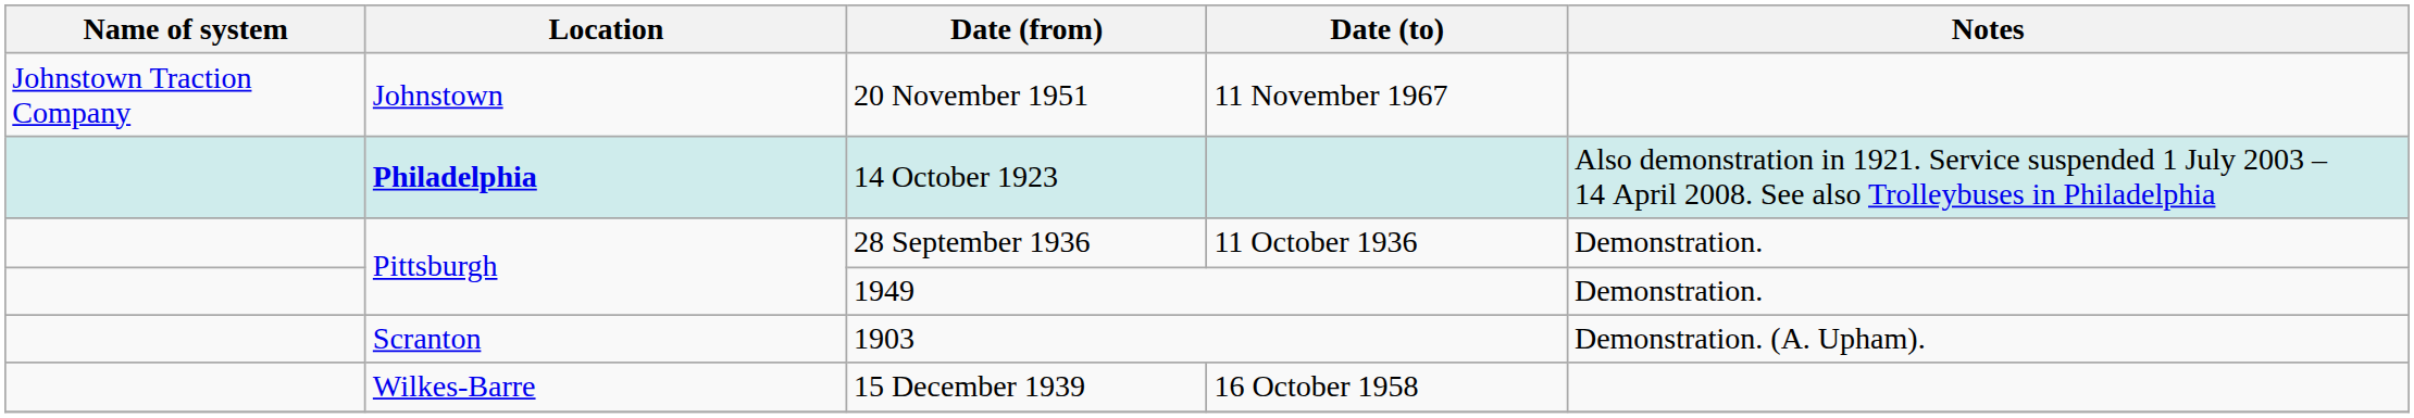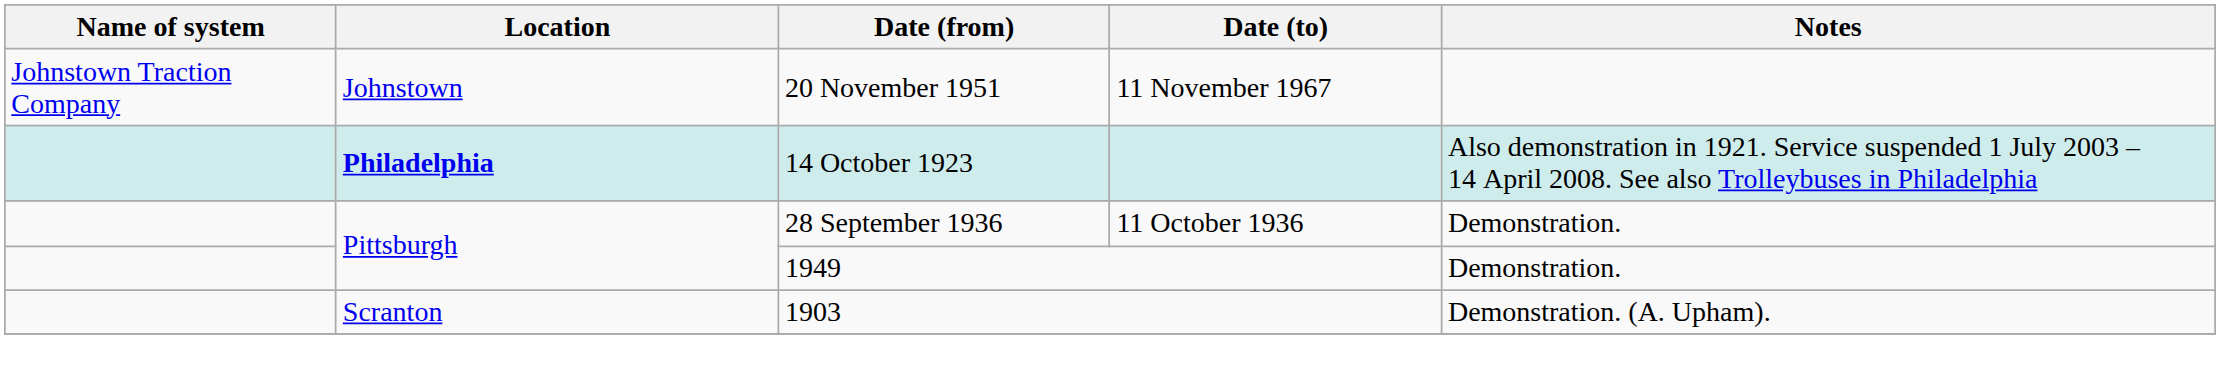 <table class="wikitable" width=100%>
 <tr>
 <th width=15%>Name of system</th>
 <th width=20%>Location</th>
 <th width=15%>Date (from)</th>
 <th width=15%>Date (to)</th>
 <th width=35%>Notes</th>
 </tr>
 <tr>
 <td><a href='#'>Johnstown Traction Company</a></td>
 <td><a href='#'>Johnstown</a></td>
 <td>20 November 1951</td>
 <td>11 November 1967</td>
 <td> </td>
 </tr>
 <tr style="background:#CFECEC">
 <td> </td>
 <td><strong><a href='#'>Philadelphia</a></strong></td>
 <td>14 October 1923</td>
 <td></td>
 <td>Also demonstration in 1921. Service suspended 1 July 2003 – 14 April 2008. See also <a href='#'>Trolleybuses in Philadelphia</a></td>
 </tr>
 <tr>
 <td> </td>
 <td rowspan="2"><a href='#'>Pittsburgh</a></td>
 <td>28 September 1936</td>
 <td>11 October 1936</td>
 <td>Demonstration.</td>
 </tr>
 <tr>
 <td> </td>
 <td colspan=2>1949</td>
 <td>Demonstration.</td>
 </tr>
 <tr>
 <td> </td>
 <td><a href='#'>Scranton</a></td>
 <td colspan=2>1903</td>
 <td>Demonstration. (A. Upham).</td>
 </tr>
 <tr>
-<td> </td>
-<td><a href='#'>Wilkes-Barre</a></td>
-<td>15 December 1939</td>
-<td>16 October 1958</td>
-<td> </td>
-</tr>
-<tr>
 </tr>
 </table>
